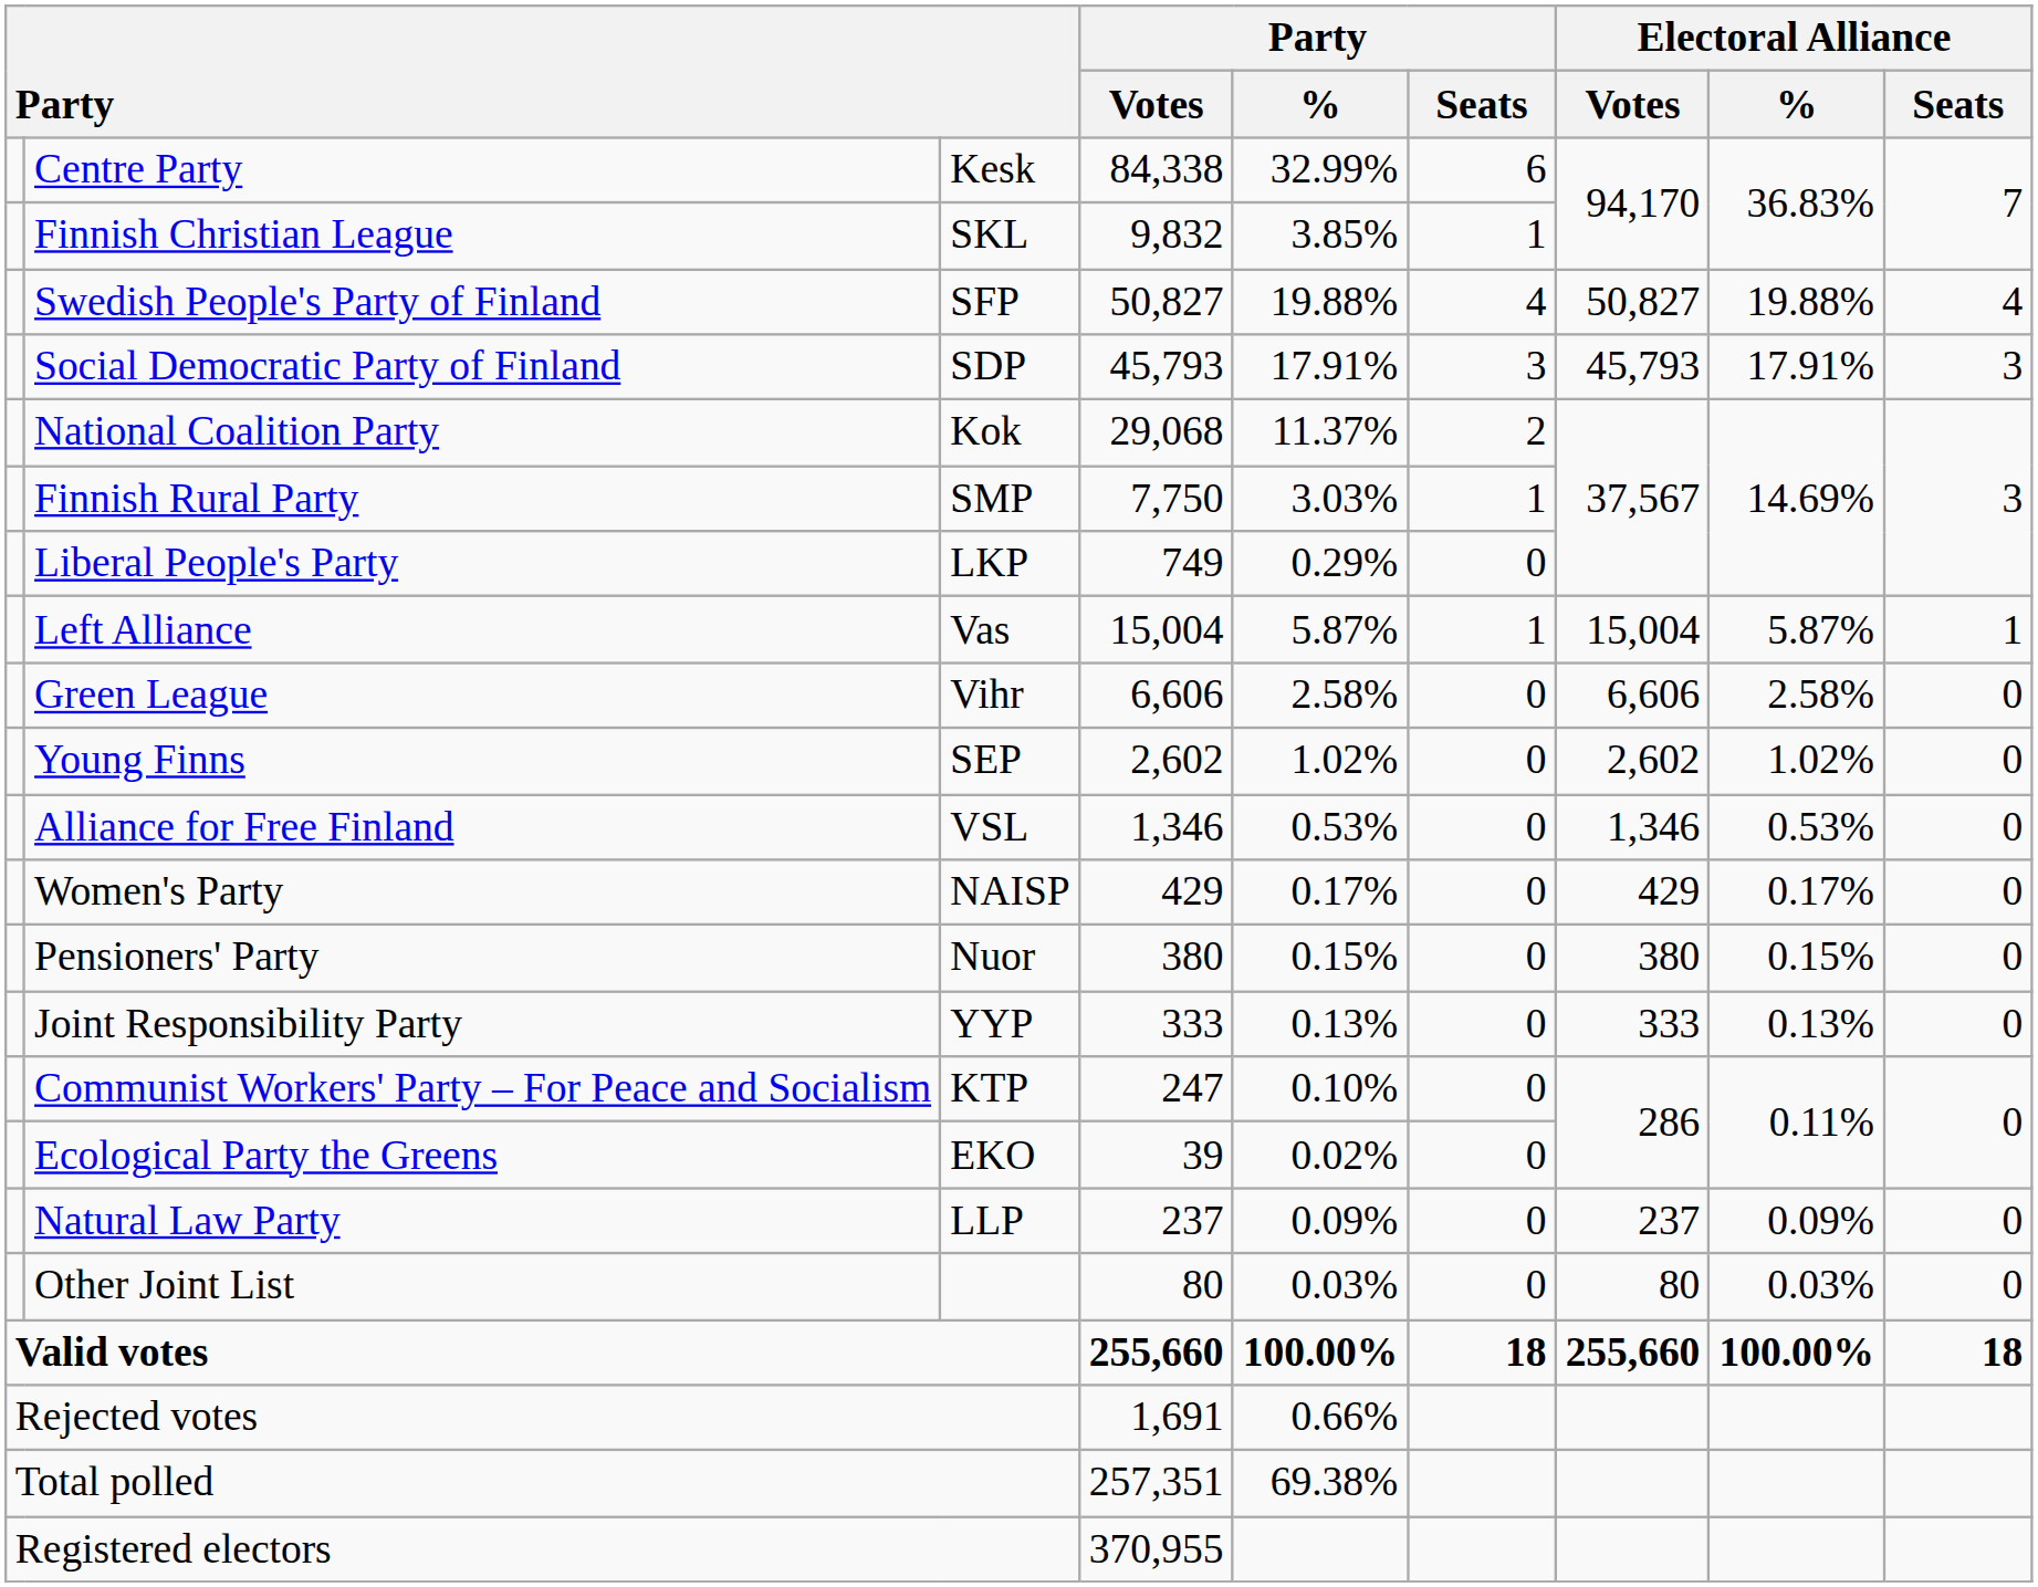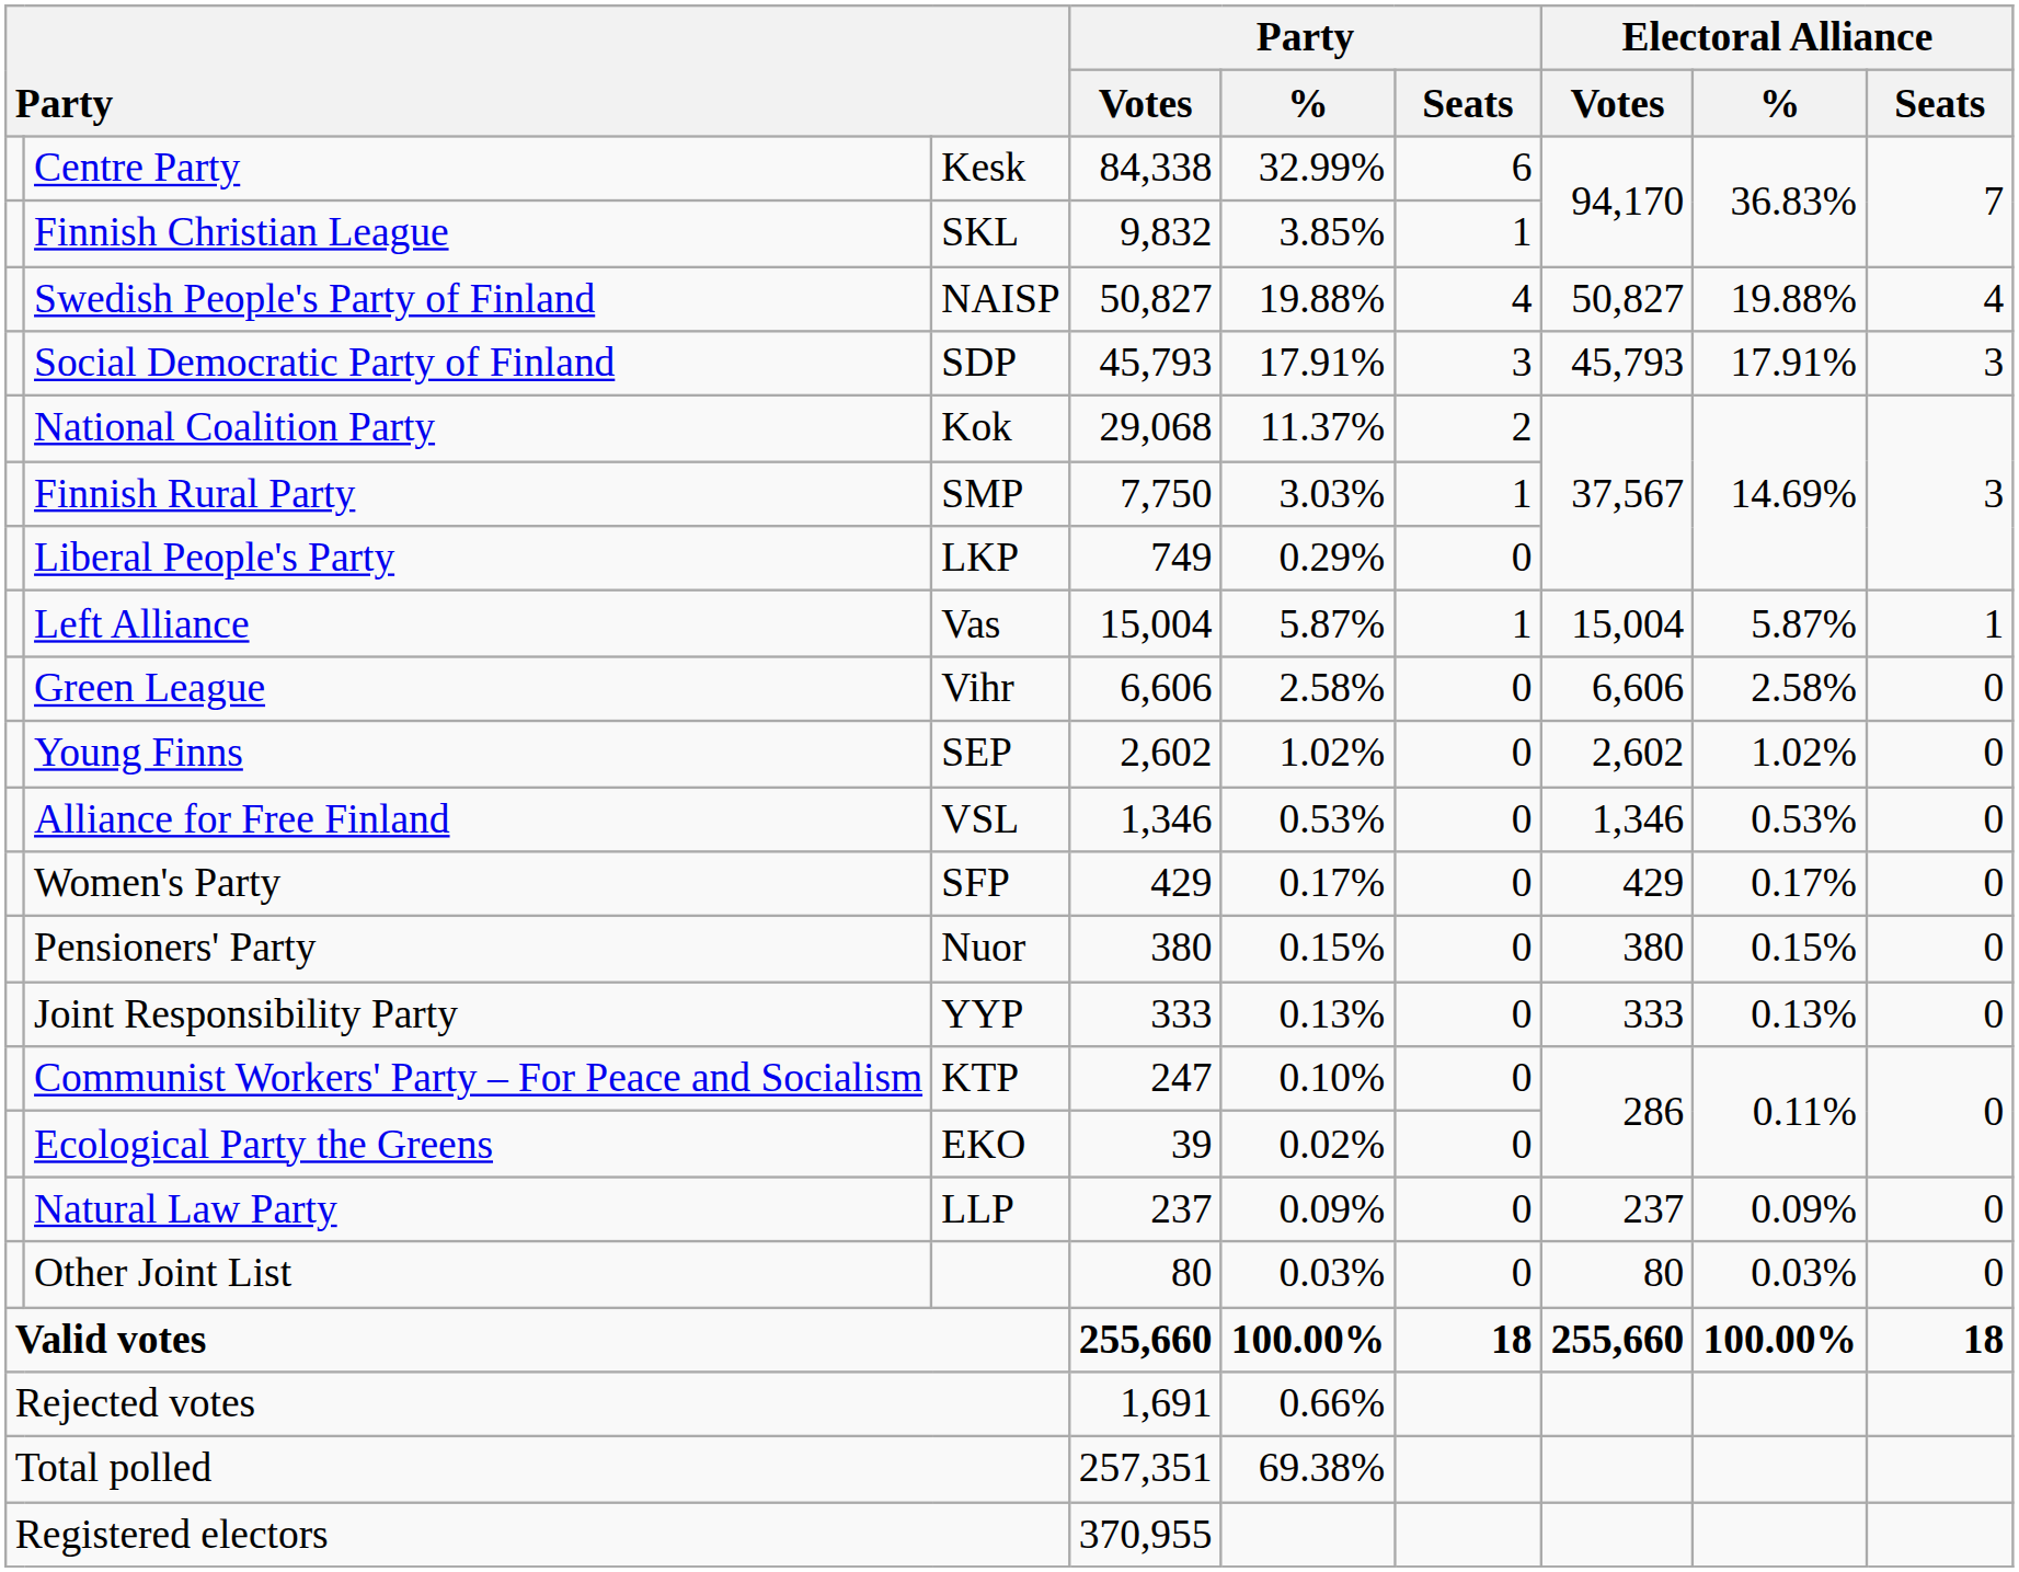 <table class="wikitable" border="1" style="text-align:right;">
 <tr>
 <th style="text-align:left;" valign=bottom rowspan=2 colspan=3>Party</th>
 <th colspan=3>Party</th>
 <th colspan=3>Electoral Alliance</th>
 </tr>
 <tr>
 <th align=center valign=bottom width="50">Votes</th>
 <th align=center valign=bottom width="50">%</th>
 <th align=center valign=bottom width="50">Seats</th>
 <th align=center valign=bottom width="50">Votes</th>
 <th align=center valign=bottom width="50">%</th>
 <th align=center valign=bottom width="50">Seats</th>
 </tr>
 <tr>
 <td></td>
 <td align=left><a href='#'>Centre Party</a></td>
 <td align=left>Kesk</td>
 <td>84,338</td>
 <td>32.99%</td>
 <td>6</td>
 <td rowspan=2>94,170</td>
 <td rowspan=2>36.83%</td>
 <td rowspan=2>7</td>
 </tr>
 <tr>
 <td></td>
 <td align=left><a href='#'>Finnish Christian League</a></td>
 <td align=left>SKL</td>
 <td>9,832</td>
 <td>3.85%</td>
 <td>1</td>
 </tr>
 <tr>
 <td></td>
 <td align=left><a href='#'>Swedish People's Party of Finland</a></td>
-<td align=left>SFP</td>
+<td align=left>NAISP</td>
 <td>50,827</td>
 <td>19.88%</td>
 <td>4</td>
 <td>50,827</td>
 <td>19.88%</td>
 <td>4</td>
 </tr>
 <tr>
 <td></td>
 <td align=left style="white-space: nowrap;"><a href='#'>Social Democratic Party of Finland</a></td>
 <td align=left>SDP</td>
 <td>45,793</td>
 <td>17.91%</td>
 <td>3</td>
 <td>45,793</td>
 <td>17.91%</td>
 <td>3</td>
 </tr>
 <tr>
 <td></td>
 <td align=left><a href='#'>National Coalition Party</a></td>
 <td align=left>Kok</td>
 <td>29,068</td>
 <td>11.37%</td>
 <td>2</td>
 <td rowspan=3>37,567</td>
 <td rowspan=3>14.69%</td>
 <td rowspan=3>3</td>
 </tr>
 <tr>
 <td></td>
 <td align=left><a href='#'>Finnish Rural Party</a></td>
 <td align=left>SMP</td>
 <td>7,750</td>
 <td>3.03%</td>
 <td>1</td>
 </tr>
 <tr>
 <td></td>
 <td align=left><a href='#'>Liberal People's Party</a></td>
 <td align=left>LKP</td>
 <td>749</td>
 <td>0.29%</td>
 <td>0</td>
 </tr>
 <tr>
 <td></td>
 <td align=left><a href='#'>Left Alliance</a></td>
 <td align=left>Vas</td>
 <td>15,004</td>
 <td>5.87%</td>
 <td>1</td>
 <td>15,004</td>
 <td>5.87%</td>
 <td>1</td>
 </tr>
 <tr>
 <td></td>
 <td align=left><a href='#'>Green League</a></td>
 <td align=left>Vihr</td>
 <td>6,606</td>
 <td>2.58%</td>
 <td>0</td>
 <td>6,606</td>
 <td>2.58%</td>
 <td>0</td>
 </tr>
 <tr>
 <td></td>
 <td align=left><a href='#'>Young Finns</a></td>
 <td align=left>SEP</td>
 <td>2,602</td>
 <td>1.02%</td>
 <td>0</td>
 <td>2,602</td>
 <td>1.02%</td>
 <td>0</td>
 </tr>
 <tr>
 <td></td>
 <td align=left><a href='#'>Alliance for Free Finland</a></td>
 <td align=left>VSL</td>
 <td>1,346</td>
 <td>0.53%</td>
 <td>0</td>
 <td>1,346</td>
 <td>0.53%</td>
 <td>0</td>
 </tr>
 <tr>
 <td></td>
 <td align=left>Women's Party</td>
-<td align=left>NAISP</td>
+<td align=left>SFP</td>
 <td>429</td>
 <td>0.17%</td>
 <td>0</td>
 <td>429</td>
 <td>0.17%</td>
 <td>0</td>
 </tr>
 <tr>
 <td></td>
 <td align=left>Pensioners' Party</td>
 <td align=left>Nuor</td>
 <td>380</td>
 <td>0.15%</td>
 <td>0</td>
 <td>380</td>
 <td>0.15%</td>
 <td>0</td>
 </tr>
 <tr>
 <td></td>
 <td align=left>Joint Responsibility Party</td>
 <td align=left>YYP</td>
 <td>333</td>
 <td>0.13%</td>
 <td>0</td>
 <td>333</td>
 <td>0.13%</td>
 <td>0</td>
 </tr>
 <tr>
 <td></td>
 <td align=left><a href='#'>Communist Workers' Party – For Peace and Socialism</a></td>
 <td align=left>KTP</td>
 <td>247</td>
 <td>0.10%</td>
 <td>0</td>
 <td rowspan=2>286</td>
 <td rowspan=2>0.11%</td>
 <td rowspan=2>0</td>
 </tr>
 <tr>
 <td></td>
 <td align=left><a href='#'>Ecological Party the Greens</a></td>
 <td align=left>EKO</td>
 <td>39</td>
 <td>0.02%</td>
 <td>0</td>
 </tr>
 <tr>
 <td></td>
 <td align=left><a href='#'>Natural Law Party</a></td>
 <td align=left>LLP</td>
 <td>237</td>
 <td>0.09%</td>
 <td>0</td>
 <td>237</td>
 <td>0.09%</td>
 <td>0</td>
 </tr>
 <tr>
 <td></td>
 <td align=left>Other Joint List</td>
 <td align=left></td>
 <td>80</td>
 <td>0.03%</td>
 <td>0</td>
 <td>80</td>
 <td>0.03%</td>
 <td>0</td>
 </tr>
 <tr style="font-weight:bold">
 <td align=left colspan=3>Valid votes</td>
 <td>255,660</td>
 <td>100.00%</td>
 <td>18</td>
 <td>255,660</td>
 <td>100.00%</td>
 <td>18</td>
 </tr>
 <tr>
 <td align=left colspan=3>Rejected votes</td>
 <td>1,691</td>
 <td>0.66%</td>
 <td></td>
 <td></td>
 <td></td>
 <td></td>
 </tr>
 <tr>
 <td align=left colspan=3>Total polled</td>
 <td>257,351</td>
 <td>69.38%</td>
 <td></td>
 <td></td>
 <td></td>
 <td></td>
 </tr>
 <tr>
 <td align=left colspan=3>Registered electors</td>
 <td>370,955</td>
 <td></td>
 <td></td>
 <td></td>
 <td></td>
 <td></td>
 </tr>
 </table>
